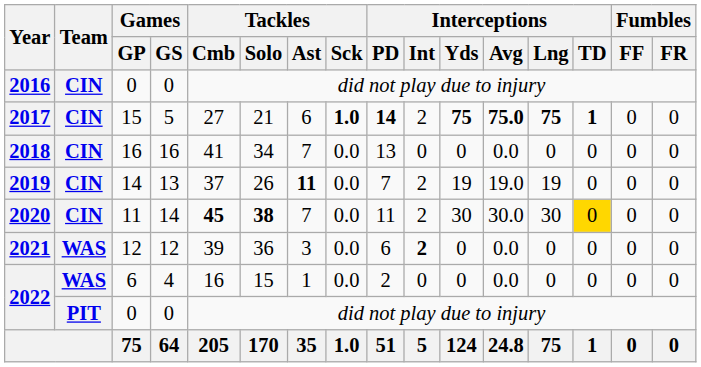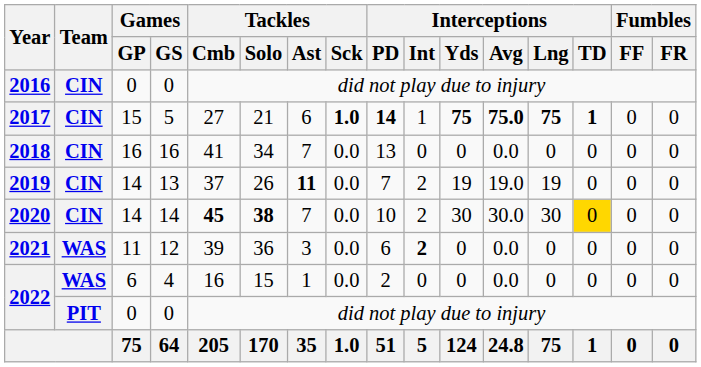 <table class="wikitable" style="text-align: center;">
 <tr>
 <th rowspan="2">Year</th>
 <th rowspan="2">Team</th>
 <th colspan="2">Games</th>
 <th colspan="4">Tackles</th>
 <th colspan="6">Interceptions</th>
 <th colspan="2">Fumbles</th>
 </tr>
 <tr>
 <th>GP</th>
 <th>GS</th>
 <th>Cmb</th>
 <th>Solo</th>
 <th>Ast</th>
 <th>Sck</th>
 <th>PD</th>
 <th>Int</th>
 <th>Yds</th>
 <th>Avg</th>
 <th>Lng</th>
 <th>TD</th>
 <th>FF</th>
 <th>FR</th>
 </tr>
 <tr>
 <th><a href='#'>2016</a></th>
 <th><a href='#'>CIN</a></th>
 <td>0</td>
 <td>0</td>
 <td colspan="12"><em>did not play due to injury</em></td>
 </tr>
 <tr>
 <th><a href='#'>2017</a></th>
 <th><a href='#'>CIN</a></th>
 <td>15</td>
 <td>5</td>
 <td>27</td>
 <td>21</td>
 <td>6</td>
 <td><strong>1.0</strong></td>
 <td><strong>14</strong></td>
-<td>2</td>
+<td>1</td>
 <td><strong>75</strong></td>
 <td><strong>75.0</strong></td>
 <td><strong>75</strong></td>
 <td><strong>1</strong></td>
 <td>0</td>
 <td>0</td>
 </tr>
 <tr>
 <th><a href='#'>2018</a></th>
 <th><a href='#'>CIN</a></th>
 <td>16</td>
 <td>16</td>
 <td>41</td>
 <td>34</td>
 <td>7</td>
 <td>0.0</td>
 <td>13</td>
 <td>0</td>
 <td>0</td>
 <td>0.0</td>
 <td>0</td>
 <td>0</td>
 <td>0</td>
 <td>0</td>
 </tr>
 <tr>
 <th><a href='#'>2019</a></th>
 <th><a href='#'>CIN</a></th>
 <td>14</td>
 <td>13</td>
 <td>37</td>
 <td>26</td>
 <td><strong>11</strong></td>
 <td>0.0</td>
 <td>7</td>
 <td>2</td>
 <td>19</td>
 <td>19.0</td>
 <td>19</td>
 <td>0</td>
 <td>0</td>
 <td>0</td>
 </tr>
 <tr>
 <th><a href='#'>2020</a></th>
 <th><a href='#'>CIN</a></th>
-<td>11</td>
+<td>14</td>
 <td>14</td>
 <td><strong>45</strong></td>
 <td><strong>38</strong></td>
 <td>7</td>
 <td>0.0</td>
-<td>11</td>
+<td>10</td>
 <td>2</td>
 <td>30</td>
 <td>30.0</td>
 <td>30</td>
 <td style="background: gold;">0</td>
 <td>0</td>
 <td>0</td>
 </tr>
 <tr>
 <th><a href='#'>2021</a></th>
 <th><a href='#'>WAS</a></th>
-<td>12</td>
+<td>11</td>
 <td>12</td>
 <td>39</td>
 <td>36</td>
 <td>3</td>
 <td>0.0</td>
 <td>6</td>
 <td><strong>2</strong></td>
 <td>0</td>
 <td>0.0</td>
 <td>0</td>
 <td>0</td>
 <td>0</td>
 <td>0</td>
 </tr>
 <tr>
 <th rowspan=2><a href='#'>2022</a></th>
 <th><a href='#'>WAS</a></th>
 <td>6</td>
 <td>4</td>
 <td>16</td>
 <td>15</td>
 <td>1</td>
 <td>0.0</td>
 <td>2</td>
 <td>0</td>
 <td>0</td>
 <td>0.0</td>
 <td>0</td>
 <td>0</td>
 <td>0</td>
 <td>0</td>
 </tr>
 <tr>
 <th><a href='#'>PIT</a></th>
 <td>0</td>
 <td>0</td>
 <td colspan="12"><em>did not play due to injury</em></td>
 </tr>
 <tr>
 <th colspan="2"></th>
 <th>75</th>
 <th>64</th>
 <th>205</th>
 <th>170</th>
 <th>35</th>
 <th>1.0</th>
 <th>51</th>
 <th>5</th>
 <th>124</th>
 <th>24.8</th>
 <th>75</th>
 <th>1</th>
 <th>0</th>
 <th>0</th>
 </tr>
 </table>
